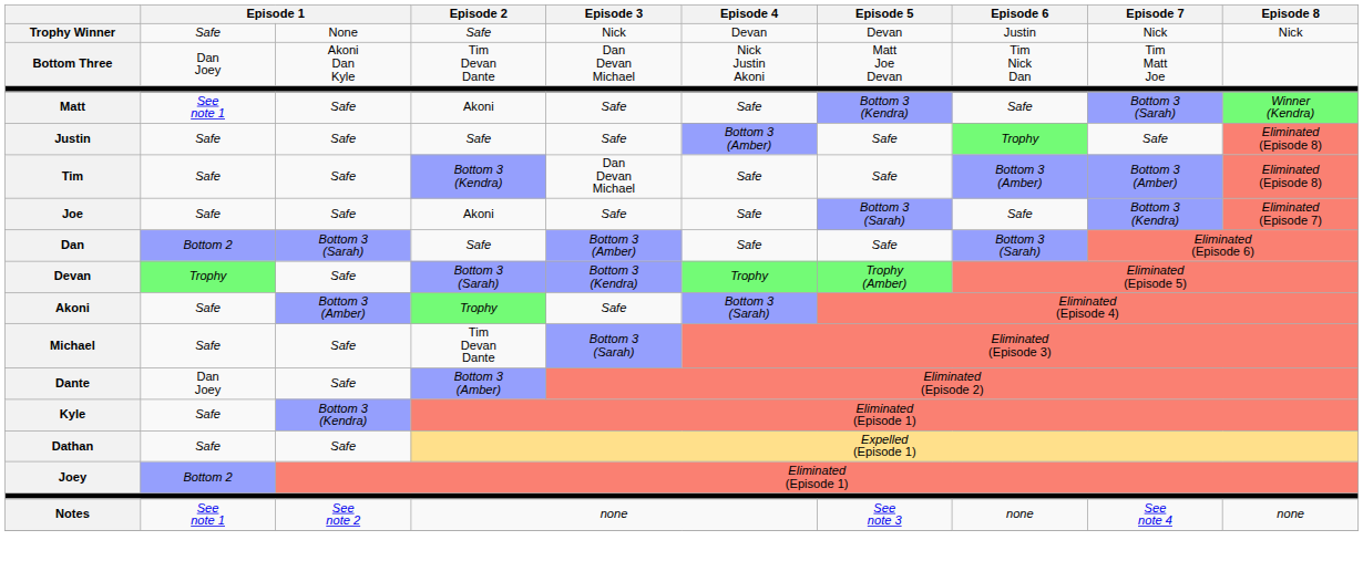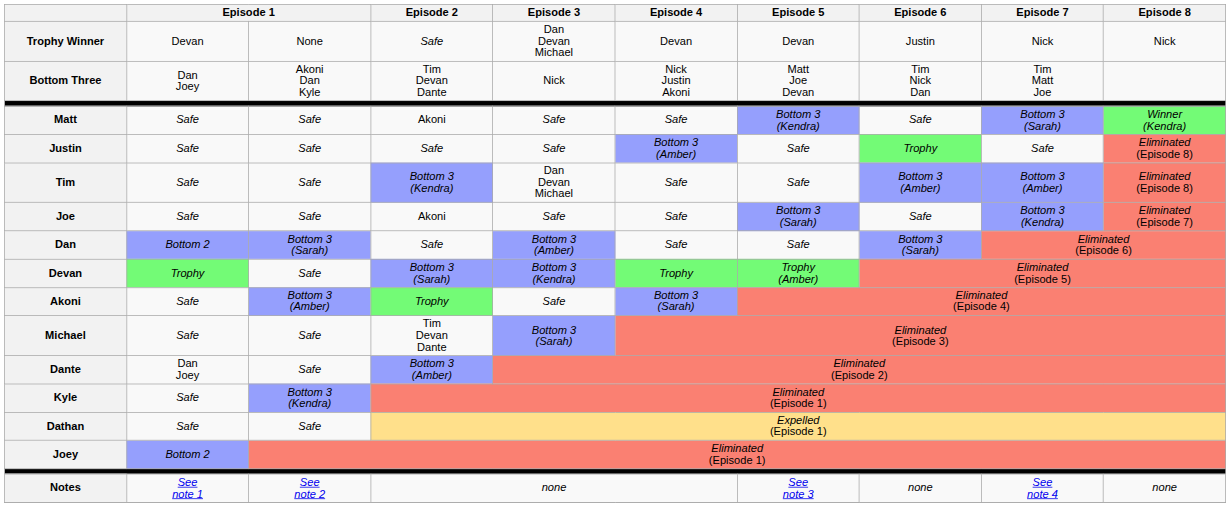 <table class="wikitable" style="text-align:center; width: 80%; font-size:90%; line-height:15px;">
 <tr>
 <th style="width:8%"></th>
 <th colspan=2 style="width:16%">Episode 1</th>
 <th style="width:8%">Episode 2</th>
 <th style="width:8%">Episode 3</th>
 <th style="width:8%">Episode 4</th>
 <th style="width:8%">Episode 5</th>
 <th style="width:8%">Episode 6</th>
 <th style="width:8%">Episode 7</th>
 <th style="width:8%">Episode 8</th>
 </tr>
 <tr>
 <th colspan="1">Trophy Winner</th>
-<td><em>Safe</em></td>
+<td>Devan</td>
 <td>None</td>
 <td><em>Safe</em></td>
-<td>Nick</td>
+<td>Dan<br>Devan<br>Michael</td>
 <td>Devan</td>
 <td>Devan</td>
 <td>Justin</td>
 <td>Nick</td>
 <td>Nick</td>
 </tr>
 <tr>
 <th colspan="1">Bottom Three</th>
 <td>Dan<br>Joey</td>
 <td>Akoni<br>Dan<br>Kyle</td>
 <td>Tim<br>Devan<br>Dante</td>
-<td>Dan<br>Devan<br>Michael</td>
+<td>Nick</td>
 <td>Nick<br>Justin<br>Akoni</td>
 <td>Matt<br>Joe<br>Devan</td>
 <td>Tim<br>Nick<br>Dan</td>
 <td>Tim<br>Matt<br>Joe</td>
 <td></td>
 </tr>
 <tr>
 <th style="background:#000000;" colspan="10"></th>
 </tr>
 <tr>
 </tr>
 <tr>
 <th>Matt</th>
-<td><em><a href='#'>See<br>note 1</a></em></td>
+<td><em>Safe</em></td>
 <td><em>Safe</em></td>
 <td>Akoni</td>
 <td><em>Safe</em></td>
 <td><em>Safe</em></td>
 <td style="background:#959FFD;"><em>Bottom 3<br>(Kendra)</em></td>
 <td><em>Safe</em></td>
 <td style="background:#959FFD;"><em>Bottom 3<br>(Sarah)</em></td>
 <td style="background:#73fb76;"><em>Winner<br>(Kendra)</em></td>
 </tr>
 <tr>
 <th>Justin</th>
 <td><em>Safe</em></td>
 <td><em>Safe</em></td>
 <td><em>Safe</em></td>
 <td><em>Safe</em></td>
 <td style="background:#959FFD;"><em>Bottom 3<br>(Amber)</em></td>
 <td><em>Safe</em></td>
 <td style="background:#73fb76;"><em>Trophy</em></td>
 <td><em>Safe</em></td>
 <td style="background:#FA8072; text-align:center" colspan=1><em>Eliminated</em><br>(Episode 8)</td>
 </tr>
 <tr>
 <th>Tim</th>
 <td><em>Safe</em></td>
 <td><em>Safe</em></td>
 <td style="background:#959FFD;"><em>Bottom 3<br>(Kendra)</em></td>
 <td>Dan<br>Devan<br>Michael</td>
 <td><em>Safe</em></td>
 <td><em>Safe</em></td>
 <td style="background:#959FFD;"><em>Bottom 3<br>(Amber)</em></td>
 <td style="background:#959FFD;"><em>Bottom 3<br>(Amber)</em></td>
 <td style="background:#FA8072; text-align:center" colspan=1><em>Eliminated</em><br>(Episode 8)</td>
 </tr>
 <tr>
 <th>Joe</th>
 <td><em>Safe</em></td>
 <td><em>Safe</em></td>
 <td>Akoni</td>
 <td><em>Safe</em></td>
 <td><em>Safe</em></td>
 <td style="background:#959FFD;"><em>Bottom 3<br>(Sarah)</em></td>
 <td><em>Safe</em></td>
 <td style="background:#959FFD;"><em>Bottom 3<br>(Kendra)</em></td>
 <td style="background:#FA8072; text-align:center" colspan=1><em>Eliminated</em><br>(Episode 7)</td>
 </tr>
 <tr>
 <th>Dan</th>
 <td style="background:#959FFD;"><em>Bottom 2</em></td>
 <td style="background:#959FFD;"><em>Bottom 3<br>(Sarah)</em></td>
 <td><em>Safe</em></td>
 <td style="background:#959FFD;"><em>Bottom 3<br>(Amber)</em></td>
 <td><em>Safe</em></td>
 <td><em>Safe</em></td>
 <td style="background:#959FFD;"><em>Bottom 3<br>(Sarah)</em></td>
 <td style="background:#FA8072; text-align:center" colspan=2><em>Eliminated</em><br>(Episode 6)</td>
 </tr>
 <tr>
 <th>Devan</th>
 <td style="background:#73fb76;"><em>Trophy</em></td>
 <td><em>Safe</em></td>
 <td style="background:#959FFD;"><em>Bottom 3<br>(Sarah)</em></td>
 <td style="background:#959FFD;"><em>Bottom 3<br>(Kendra)</em></td>
 <td style="background:#73fb76;"><em>Trophy</em></td>
 <td style="background:#73fb76;"><em>Trophy<br>(Amber)</em></td>
 <td style="background:#FA8072; text-align:center" colspan=3><em>Eliminated</em><br>(Episode 5)</td>
 </tr>
 <tr>
 <th>Akoni</th>
 <td><em>Safe</em></td>
 <td style="background:#959FFD;"><em>Bottom 3<br>(Amber)</em></td>
 <td style="background:#73fb76;"><em>Trophy</em></td>
 <td><em>Safe</em></td>
 <td style="background:#959FFD;"><em>Bottom 3<br>(Sarah)</em></td>
 <td style="background:#FA8072; text-align:center" colspan=4><em>Eliminated</em><br>(Episode 4)</td>
 </tr>
 <tr>
 <th>Michael</th>
 <td><em>Safe</em></td>
 <td><em>Safe</em></td>
 <td>Tim<br>Devan<br>Dante</td>
 <td style="background:#959FFD;"><em>Bottom 3<br>(Sarah)</em></td>
 <td style="background:#FA8072; text-align:center" colspan=5><em>Eliminated</em><br>(Episode 3)</td>
 </tr>
 <tr>
 <th>Dante</th>
 <td>Dan<br>Joey</td>
 <td><em>Safe</em></td>
 <td style="background:#959FFD;"><em>Bottom 3<br>(Amber)</em></td>
 <td style="background:#FA8072; text-align:center" colspan=6><em>Eliminated</em><br>(Episode 2)</td>
 </tr>
 <tr>
 <th>Kyle</th>
 <td><em>Safe</em></td>
 <td style="background:#959FFD;"><em>Bottom 3<br>(Kendra)</em></td>
 <td style="background:#FA8072; text-align:center" colspan=7><em>Eliminated</em><br>(Episode 1)</td>
 </tr>
 <tr>
 <th>Dathan</th>
 <td><em>Safe</em></td>
 <td><em>Safe</em></td>
 <td style="background:#FFE08B; text-align:center" colspan=7><em>Expelled</em><br>(Episode 1)</td>
 </tr>
 <tr>
 <th>Joey</th>
 <td style="background:#959FFD;"><em>Bottom 2</em></td>
 <td style="background:#FA8072; text-align:center" colspan=8><em>Eliminated</em><br>(Episode 1)</td>
 </tr>
 <tr>
 <th style="background:#000000;" colspan="10"></th>
 </tr>
 <tr>
 <th colspan="1">Notes</th>
 <td><em><a href='#'>See<br>note 1</a></em></td>
 <td><em><a href='#'>See<br>note 2</a></em></td>
 <td colspan=3><em>none</em></td>
 <td><em><a href='#'>See<br>note 3</a></em></td>
 <td colspan=1><em>none</em></td>
 <td><em><a href='#'>See<br>note 4</a></em></td>
 <td colspan=5><em>none</em></td>
 </tr>
 <tr>
 </tr>
 </table>
